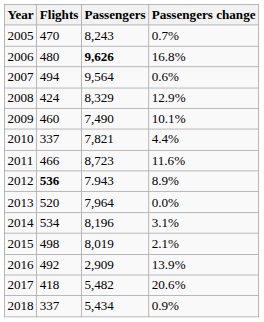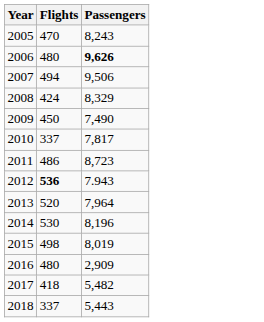 <table class="wikitable">
 <tr>
 <th>Year</th>
 <th>Flights</th>
 <th>Passengers</th>
-<th>Passengers change</th>
 </tr>
 <tr>
 <td>2005</td>
 <td>470</td>
 <td>8,243</td>
-<td> 0.7%</td>
 </tr>
 <tr>
 <td>2006</td>
 <td>480</td>
 <td><strong>9,626</strong></td>
-<td> 16.8%</td>
 </tr>
 <tr>
 <td>2007</td>
 <td>494</td>
-<td>9,564</td>
-<td> 0.6%</td>
+<td>9,506</td>
 </tr>
 <tr>
 <td>2008</td>
 <td>424</td>
 <td>8,329</td>
-<td> 12.9%</td>
 </tr>
 <tr>
 <td>2009</td>
-<td>460</td>
+<td>450</td>
 <td>7,490</td>
-<td> 10.1%</td>
 </tr>
 <tr>
 <td>2010</td>
 <td>337</td>
-<td>7,821</td>
-<td> 4.4%</td>
+<td>7,817</td>
 </tr>
 <tr>
 <td>2011</td>
-<td>466</td>
+<td>486</td>
 <td>8,723</td>
-<td> 11.6%</td>
 </tr>
 <tr>
 <td>2012</td>
 <td><strong>536</strong></td>
 <td>7.943</td>
-<td> 8.9%</td>
 </tr>
 <tr>
 <td>2013</td>
 <td>520</td>
 <td>7,964</td>
-<td> 0.0%</td>
 </tr>
 <tr>
 <td>2014</td>
-<td>534</td>
+<td>530</td>
 <td>8,196</td>
-<td> 3.1%</td>
 </tr>
 <tr>
 <td>2015</td>
 <td>498</td>
 <td>8,019</td>
-<td> 2.1%</td>
 </tr>
 <tr>
 <td>2016</td>
-<td>492</td>
+<td>480</td>
 <td>2,909</td>
-<td> 13.9%</td>
 </tr>
 <tr>
 <td>2017</td>
 <td>418</td>
 <td>5,482</td>
-<td> 20.6%</td>
 </tr>
 <tr>
 <td>2018</td>
 <td>337</td>
-<td>5,434</td>
-<td> 0.9%</td>
+<td>5,443</td>
 </tr>
 </table>
